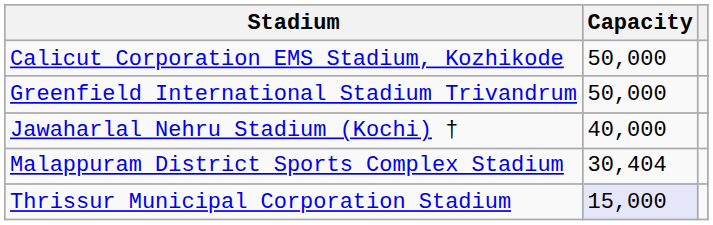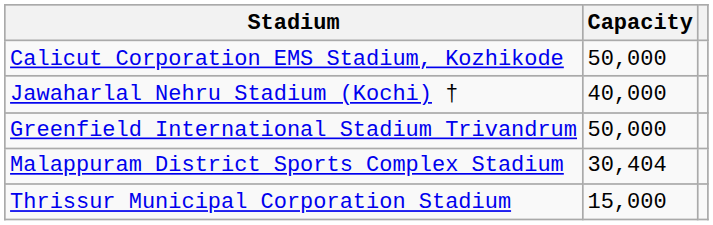 <table class="wikitable">
 <tr>
 <th>Stadium</th>
 <th>Capacity</th>
 <th></th>
 </tr>
 <tr>
 <td><a href='#'>Calicut Corporation EMS Stadium, Kozhikode</a></td>
 <td>50,000</td>
 <td><br></td>
 </tr>
 <tr>
-<td><a href='#'>Greenfield International Stadium Trivandrum</a></td>
-<td>50,000</td>
+<td><a href='#'>Jawaharlal Nehru Stadium (Kochi)</a> †</td>
+<td>40,000</td>
 <td></td>
 </tr>
 <tr>
-<td><a href='#'>Jawaharlal Nehru Stadium (Kochi)</a> †</td>
-<td>40,000</td>
+<td><a href='#'>Greenfield International Stadium Trivandrum</a></td>
+<td>50,000</td>
 <td></td>
 </tr>
 <tr>
 <td><a href='#'>Malappuram District Sports Complex Stadium</a></td>
 <td>30,404</td>
 <td></td>
 </tr>
 <tr>
 <td><a href='#'>Thrissur Municipal Corporation Stadium</a></td>
-<td style="background: lavender;">15,000</td>
+<td>15,000</td>
 <td></td>
 </tr>
 </table>
